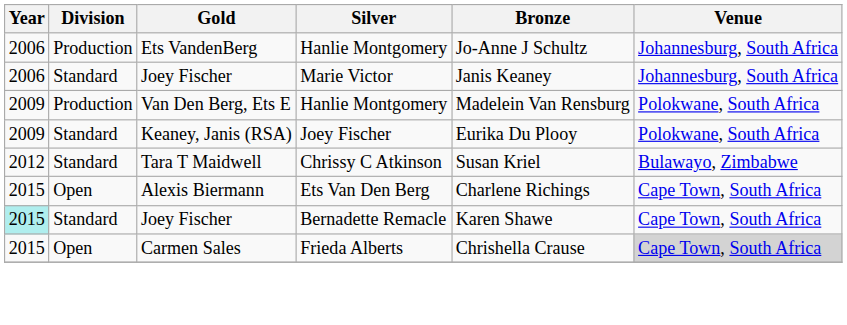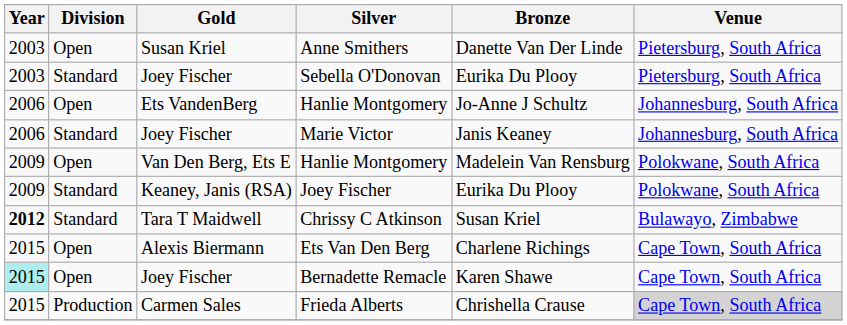 <table class="wikitable sortable" style="text-align: left;">
 <tr>
 <th>Year</th>
 <th>Division</th>
 <th> Gold</th>
 <th> Silver</th>
 <th> Bronze</th>
 <th>Venue</th>
 </tr>
 <tr>
+<td>2003</td>
+<td>Open</td>
+<td> Susan Kriel</td>
+<td> Anne Smithers</td>
+<td> Danette Van Der Linde</td>
+<td><a href='#'>Pietersburg</a>, <a href='#'>South Africa</a></td>
+</tr>
+<tr>
+<td>2003</td>
+<td>Standard</td>
+<td> Joey Fischer</td>
+<td> Sebella O'Donovan</td>
+<td> Eurika Du Plooy</td>
+<td><a href='#'>Pietersburg</a>, <a href='#'>South Africa</a></td>
+</tr>
+<tr>
 <td>2006</td>
-<td>Production</td>
+<td>Open</td>
 <td> Ets VandenBerg</td>
 <td> Hanlie Montgomery</td>
 <td> Jo-Anne J Schultz</td>
 <td><a href='#'>Johannesburg</a>, <a href='#'>South Africa</a></td>
 </tr>
 <tr>
 <td>2006</td>
 <td>Standard</td>
 <td> Joey Fischer</td>
 <td> Marie Victor</td>
 <td> Janis Keaney</td>
 <td><a href='#'>Johannesburg</a>, <a href='#'>South Africa</a></td>
 </tr>
 <tr>
 <td>2009</td>
-<td>Production</td>
+<td>Open</td>
 <td> Van Den Berg, Ets E</td>
 <td> Hanlie Montgomery</td>
 <td> Madelein Van Rensburg</td>
 <td><a href='#'>Polokwane</a>, <a href='#'>South Africa</a></td>
 </tr>
 <tr>
 <td>2009</td>
 <td>Standard</td>
 <td> Keaney, Janis (RSA)</td>
 <td> Joey Fischer</td>
 <td> Eurika Du Plooy</td>
 <td><a href='#'>Polokwane</a>, <a href='#'>South Africa</a></td>
 </tr>
 <tr>
-<td>2012</td>
+<td><strong>2012</strong></td>
 <td>Standard</td>
 <td> Tara T Maidwell</td>
 <td> Chrissy C Atkinson</td>
 <td> Susan Kriel</td>
 <td><a href='#'>Bulawayo</a>, <a href='#'>Zimbabwe</a></td>
 </tr>
 <tr>
 <td>2015</td>
 <td>Open</td>
 <td> Alexis Biermann</td>
 <td> Ets Van Den Berg</td>
 <td> Charlene Richings</td>
 <td><a href='#'>Cape Town</a>, <a href='#'>South Africa</a></td>
 </tr>
 <tr>
 <td style="background: paleturquoise;">2015</td>
-<td>Standard</td>
+<td>Open</td>
 <td> Joey Fischer</td>
 <td> Bernadette Remacle</td>
 <td> Karen Shawe</td>
 <td><a href='#'>Cape Town</a>, <a href='#'>South Africa</a></td>
 </tr>
 <tr>
 <td>2015</td>
-<td>Open</td>
+<td>Production</td>
 <td> Carmen Sales</td>
 <td> Frieda Alberts</td>
 <td> Chrishella Crause</td>
 <td style="background: lightgrey;"><a href='#'>Cape Town</a>, <a href='#'>South Africa</a></td>
 </tr>
 <tr>
 </tr>
 </table>
